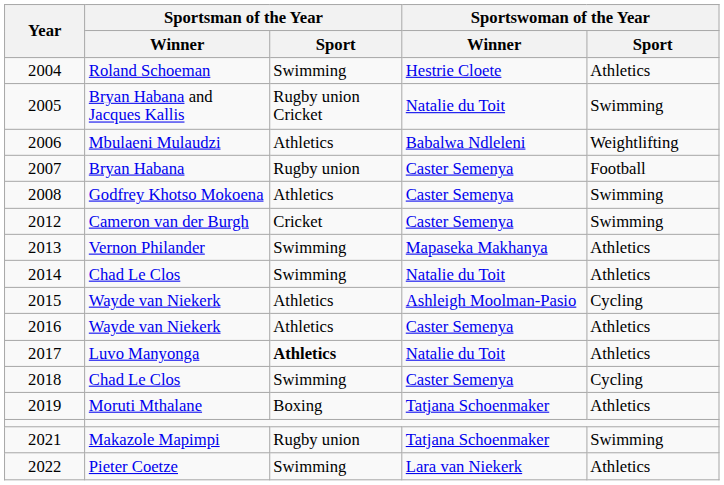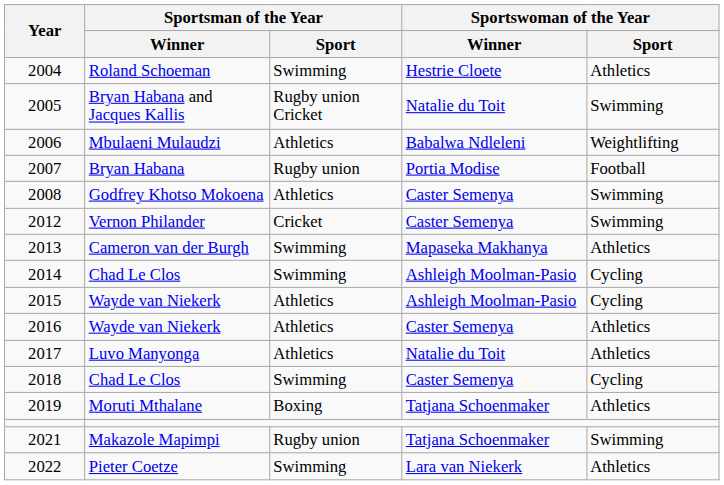 <table class="wikitable">
 <tr>
 <th width="70" rowspan=2>Year</th>
 <th width="260" colspan=2>Sportsman of the Year</th>
 <th width="260" colspan=2>Sportswoman of the Year</th>
 </tr>
 <tr>
 <th width="170">Winner</th>
 <th width="120">Sport</th>
 <th width="170">Winner</th>
 <th width="120">Sport</th>
 </tr>
 <tr>
 <td style="text-align:center;">2004</td>
 <td><a href='#'>Roland Schoeman</a></td>
 <td>Swimming</td>
 <td><a href='#'>Hestrie Cloete</a></td>
 <td>Athletics</td>
 </tr>
 <tr>
 <td style="text-align:center;">2005</td>
 <td><a href='#'>Bryan Habana</a> and<br><a href='#'>Jacques Kallis</a></td>
 <td>Rugby union<br>Cricket</td>
 <td><a href='#'>Natalie du Toit</a></td>
 <td>Swimming</td>
 </tr>
 <tr>
 <td style="text-align:center;">2006</td>
 <td><a href='#'>Mbulaeni Mulaudzi</a></td>
 <td>Athletics</td>
 <td><a href='#'>Babalwa Ndleleni</a></td>
 <td>Weightlifting</td>
 </tr>
 <tr>
 <td style="text-align:center;">2007</td>
 <td><a href='#'>Bryan Habana</a></td>
 <td>Rugby union</td>
-<td><a href='#'>Caster Semenya</a></td>
+<td><a href='#'>Portia Modise</a></td>
 <td>Football</td>
 </tr>
 <tr>
 <td style="text-align:center;">2008</td>
 <td><a href='#'>Godfrey Khotso Mokoena</a></td>
 <td>Athletics</td>
 <td><a href='#'>Caster Semenya</a></td>
 <td>Swimming</td>
 </tr>
 <tr>
 <td style="text-align:center;">2012</td>
-<td><a href='#'>Cameron van der Burgh</a></td>
+<td><a href='#'>Vernon Philander</a></td>
 <td>Cricket</td>
 <td><a href='#'>Caster Semenya</a></td>
 <td>Swimming</td>
 </tr>
 <tr>
 <td style="text-align:center;">2013</td>
-<td><a href='#'>Vernon Philander</a></td>
+<td><a href='#'>Cameron van der Burgh</a></td>
 <td>Swimming</td>
 <td><a href='#'>Mapaseka Makhanya</a></td>
 <td>Athletics</td>
 </tr>
 <tr>
 <td style="text-align:center;">2014</td>
 <td><a href='#'>Chad Le Clos</a></td>
 <td>Swimming</td>
-<td><a href='#'>Natalie du Toit</a></td>
-<td>Athletics</td>
+<td><a href='#'>Ashleigh Moolman-Pasio</a></td>
+<td>Cycling</td>
 </tr>
 <tr>
 <td style="text-align:center;">2015</td>
 <td><a href='#'>Wayde van Niekerk</a></td>
 <td>Athletics</td>
 <td><a href='#'>Ashleigh Moolman-Pasio</a></td>
 <td>Cycling</td>
 </tr>
 <tr>
 <td style="text-align:center;">2016</td>
 <td><a href='#'>Wayde van Niekerk</a></td>
 <td>Athletics</td>
 <td><a href='#'>Caster Semenya</a></td>
 <td>Athletics</td>
 </tr>
 <tr>
 <td style="text-align:center;">2017</td>
 <td><a href='#'>Luvo Manyonga</a></td>
-<td><strong>Athletics</strong></td>
+<td>Athletics</td>
 <td><a href='#'>Natalie du Toit</a></td>
 <td>Athletics</td>
 </tr>
 <tr>
 <td style="text-align:center;">2018</td>
 <td><a href='#'>Chad Le Clos</a></td>
 <td>Swimming</td>
 <td><a href='#'>Caster Semenya</a></td>
 <td>Cycling</td>
 </tr>
 <tr>
 <td style="text-align:center;">2019</td>
 <td><a href='#'>Moruti Mthalane</a></td>
 <td>Boxing</td>
 <td><a href='#'>Tatjana Schoenmaker</a></td>
 <td>Athletics</td>
 </tr>
 <tr>
 <td></td>
 </tr>
 <tr>
 <td style="text-align:center;">2021</td>
 <td><a href='#'>Makazole Mapimpi</a></td>
 <td>Rugby union</td>
 <td><a href='#'>Tatjana Schoenmaker</a></td>
 <td>Swimming</td>
 </tr>
 <tr>
 <td style="text-align:center;">2022</td>
 <td><a href='#'>Pieter Coetze</a></td>
 <td>Swimming</td>
 <td><a href='#'>Lara van Niekerk</a></td>
 <td>Athletics</td>
 </tr>
 </table>
